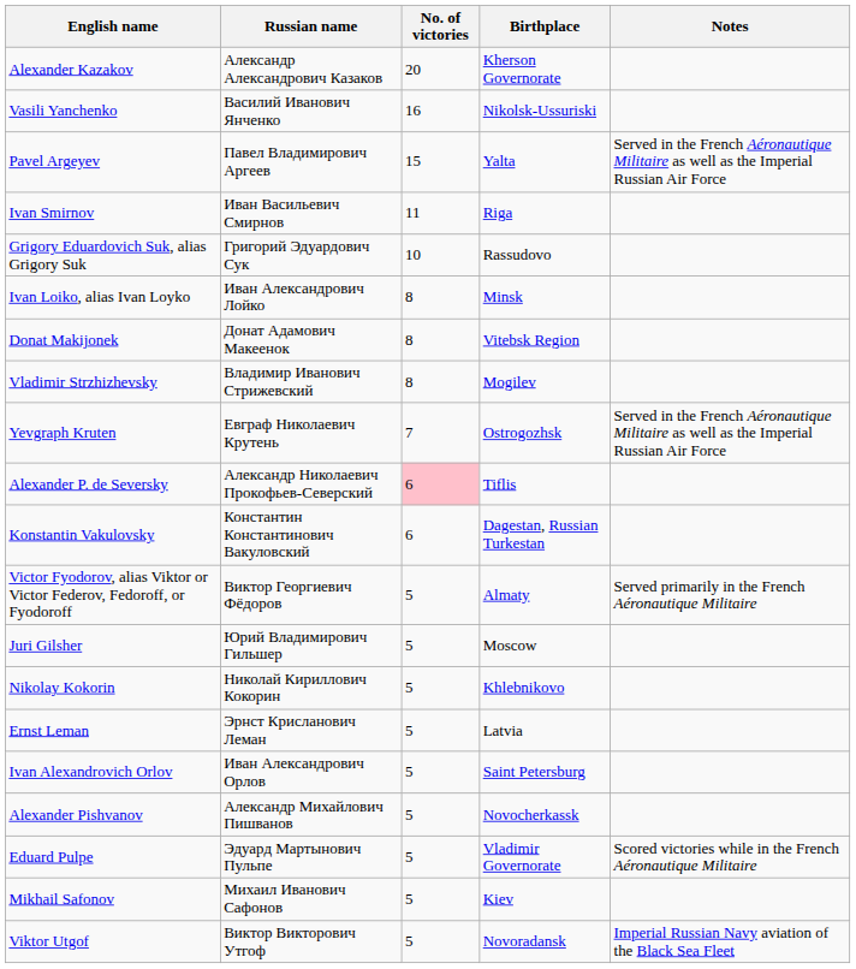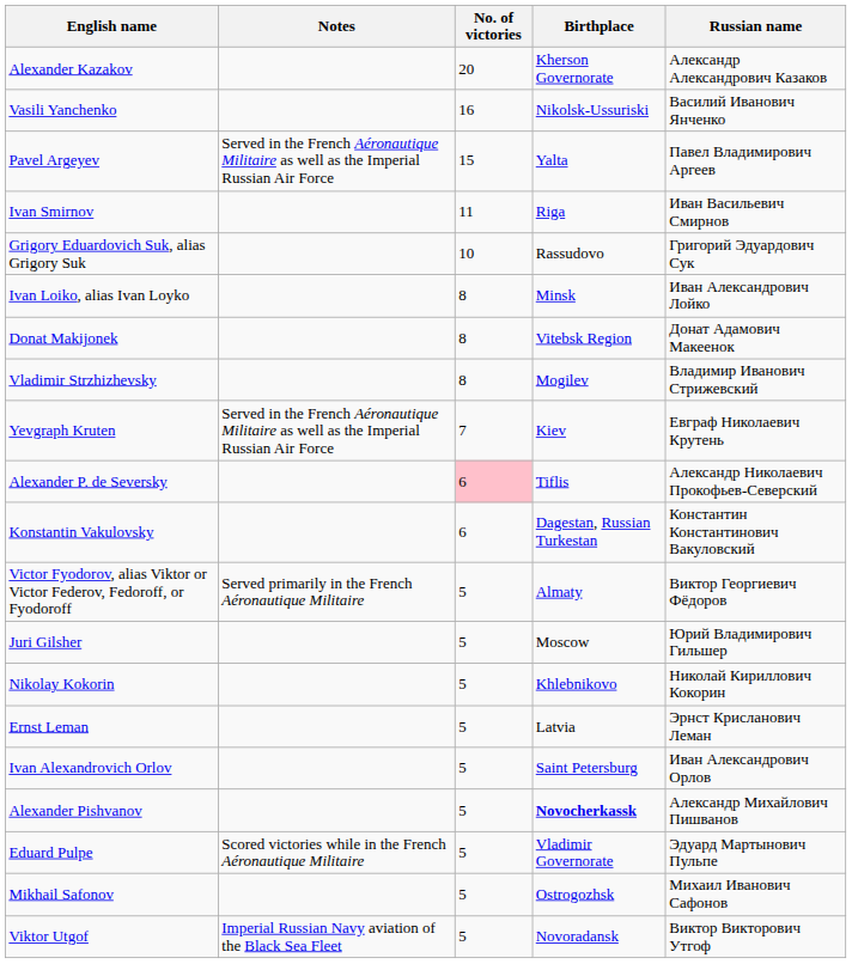 <table class="wikitable">
 <tr>
 <th>English name</th>
-<th>Russian name</th>
+<th>Notes</th>
 <th>No. of victories</th>
 <th>Birthplace</th>
-<th>Notes</th>
+<th>Russian name</th>
 </tr>
 <tr>
 <td><a href='#'>Alexander Kazakov</a></td>
-<td>Александр Александрович Казаков</td>
+<td></td>
 <td>20</td>
 <td><a href='#'>Kherson Governorate</a></td>
-<td></td>
+<td>Александр Александрович Казаков</td>
 </tr>
 <tr>
 <td><a href='#'>Vasili Yanchenko</a></td>
-<td>Василий Иванович Янченко</td>
+<td></td>
 <td>16</td>
 <td><a href='#'>Nikolsk-Ussuriski</a></td>
-<td></td>
+<td>Василий Иванович Янченко</td>
 </tr>
 <tr>
 <td><a href='#'>Pavel Argeyev</a></td>
-<td>Павел Владимирович Аргеев</td>
+<td>Served in the French <a href='#'><em>Aéronautique Militaire</em></a> as well as the Imperial Russian Air Force</td>
 <td>15</td>
 <td><a href='#'>Yalta</a></td>
-<td>Served in the French <a href='#'><em>Aéronautique Militaire</em></a> as well as the Imperial Russian Air Force</td>
+<td>Павел Владимирович Аргеев</td>
 </tr>
 <tr>
 <td><a href='#'>Ivan Smirnov</a></td>
-<td>Иван Васильевич Смирнов</td>
+<td></td>
 <td>11</td>
 <td><a href='#'>Riga</a></td>
-<td></td>
+<td>Иван Васильевич Смирнов</td>
 </tr>
 <tr>
 <td><a href='#'>Grigory Eduardovich Suk</a>, alias Grigory Suk</td>
-<td>Григорий Эдуардович Сук</td>
+<td></td>
 <td>10</td>
 <td>Rassudovo</td>
-<td></td>
+<td>Григорий Эдуардович Сук</td>
 </tr>
 <tr>
 <td><a href='#'>Ivan Loiko</a>, alias Ivan Loyko</td>
-<td>Иван Александрович Лойко</td>
+<td></td>
 <td>8</td>
 <td><a href='#'>Minsk</a></td>
-<td></td>
+<td>Иван Александрович Лойко</td>
 </tr>
 <tr>
 <td><a href='#'>Donat Makijonek</a></td>
-<td>Донат Адамович Макеенок</td>
+<td></td>
 <td>8</td>
 <td><a href='#'>Vitebsk Region</a></td>
-<td></td>
+<td>Донат Адамович Макеенок</td>
 </tr>
 <tr>
 <td><a href='#'>Vladimir Strzhizhevsky</a></td>
-<td>Владимир Иванович Стрижевский</td>
+<td></td>
 <td>8</td>
 <td><a href='#'>Mogilev</a></td>
-<td></td>
+<td>Владимир Иванович Стрижевский</td>
 </tr>
 <tr>
 <td><a href='#'>Yevgraph Kruten</a></td>
+<td>Served in the French <em>Aéronautique Militaire</em> as well as the Imperial Russian Air Force</td>
+<td>7</td>
+<td><a href='#'>Kiev</a></td>
 <td>Евграф Николаевич Крутень</td>
-<td>7</td>
-<td><a href='#'>Ostrogozhsk</a></td>
-<td>Served in the French <em>Aéronautique Militaire</em> as well as the Imperial Russian Air Force</td>
 </tr>
 <tr>
 <td><a href='#'>Alexander P. de Seversky</a></td>
-<td>Александр Николаевич Прокофьев-Северский</td>
+<td></td>
 <td style="background: pink;">6</td>
 <td><a href='#'>Tiflis</a></td>
-<td></td>
+<td>Александр Николаевич Прокофьев-Северский</td>
 </tr>
 <tr>
 <td><a href='#'>Konstantin Vakulovsky</a></td>
-<td>Константин Константинович Вакуловский</td>
+<td></td>
 <td>6</td>
 <td><a href='#'>Dagestan</a>, <a href='#'>Russian Turkestan</a></td>
-<td></td>
+<td>Константин Константинович Вакуловский</td>
 </tr>
 <tr>
 <td><a href='#'>Victor Fyodorov</a>, alias Viktor or Victor Federov, Fedoroff, or Fyodoroff</td>
-<td>Виктор Георгиевич Фёдоров</td>
+<td>Served primarily in the French <em>Aéronautique Militaire</em></td>
 <td>5</td>
 <td><a href='#'>Almaty</a></td>
-<td>Served primarily in the French <em>Aéronautique Militaire</em></td>
+<td>Виктор Георгиевич Фёдоров</td>
 </tr>
 <tr>
 <td><a href='#'>Juri Gilsher</a></td>
-<td>Юрий Владимирович Гильшер</td>
+<td></td>
 <td>5</td>
 <td>Moscow</td>
-<td></td>
+<td>Юрий Владимирович Гильшер</td>
 </tr>
 <tr>
 <td><a href='#'>Nikolay Kokorin</a></td>
-<td>Николай Кириллович Кокорин</td>
+<td></td>
 <td>5</td>
 <td><a href='#'>Khlebnikovo</a></td>
-<td></td>
+<td>Николай Кириллович Кокорин</td>
 </tr>
 <tr>
 <td><a href='#'>Ernst Leman</a></td>
-<td>Эрнст Крисланович Леман</td>
+<td></td>
 <td>5</td>
 <td>Latvia</td>
-<td></td>
+<td>Эрнст Крисланович Леман</td>
 </tr>
 <tr>
 <td><a href='#'>Ivan Alexandrovich Orlov</a></td>
-<td>Иван Александрович Орлов</td>
+<td></td>
 <td>5</td>
 <td><a href='#'>Saint Petersburg</a></td>
-<td></td>
+<td>Иван Александрович Орлов</td>
 </tr>
 <tr>
 <td><a href='#'>Alexander Pishvanov</a></td>
+<td></td>
+<td>5</td>
+<td><strong><a href='#'>Novocherkassk</a></strong></td>
 <td>Александр Михайлович Пишванов</td>
-<td>5</td>
-<td><a href='#'>Novocherkassk</a></td>
-<td></td>
 </tr>
 <tr>
 <td><a href='#'>Eduard Pulpe</a></td>
-<td>Эдуард Мартынович Пульпе</td>
+<td>Scored victories while in the French <em>Aéronautique Militaire</em></td>
 <td>5</td>
 <td><a href='#'>Vladimir Governorate</a></td>
-<td>Scored victories while in the French <em>Aéronautique Militaire</em></td>
+<td>Эдуард Мартынович Пульпе</td>
 </tr>
 <tr>
 <td><a href='#'>Mikhail Safonov</a></td>
+<td></td>
+<td>5</td>
+<td><a href='#'>Ostrogozhsk</a></td>
 <td>Михаил Иванович Сафонов</td>
-<td>5</td>
-<td><a href='#'>Kiev</a></td>
-<td></td>
 </tr>
 <tr>
 <td><a href='#'>Viktor Utgof</a></td>
-<td>Виктор Викторович Утгоф</td>
+<td><a href='#'>Imperial Russian Navy</a> aviation of the <a href='#'>Black Sea Fleet</a></td>
 <td>5</td>
 <td><a href='#'>Novoradansk</a></td>
-<td><a href='#'>Imperial Russian Navy</a> aviation of the <a href='#'>Black Sea Fleet</a></td>
+<td>Виктор Викторович Утгоф</td>
 </tr>
 </table>
